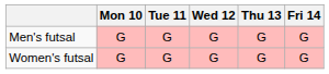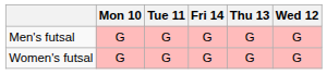 <table class="wikitable" style="margin:0.5em auto; font-size:90%; line-height:1.25em; text-align:center;">
 <tr>
 <th></th>
 <th>Mon 10</th>
 <th>Tue 11</th>
+<th>Fri 14</th>
+<th>Thu 13</th>
 <th>Wed 12</th>
-<th>Thu 13</th>
-<th>Fri 14</th>
 </tr>
 <tr>
 <td style="text-align:left;">Men's futsal</td>
 <td style="background-color:#FFBBBB;">G</td>
 <td style="background-color:#FFBBBB;">G</td>
 <td style="background-color:#FFBBBB;">G</td>
 <td style="background-color:#FFBBBB;">G</td>
 <td style="background-color:#FFBBBB;">G</td>
 </tr>
 <tr>
 <td style="text-align:left;">Women's futsal</td>
 <td style="background-color:#FFBBBB;">G</td>
 <td style="background-color:#FFBBBB;">G</td>
 <td style="background-color:#FFBBBB;">G</td>
 <td style="background-color:#FFBBBB;">G</td>
 <td style="background-color:#FFBBBB;">G</td>
 </tr>
 </table>
